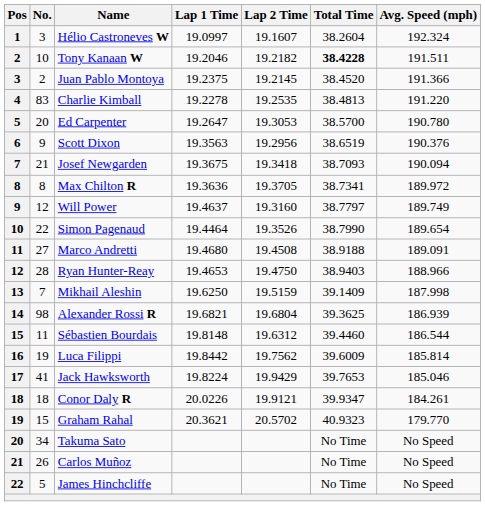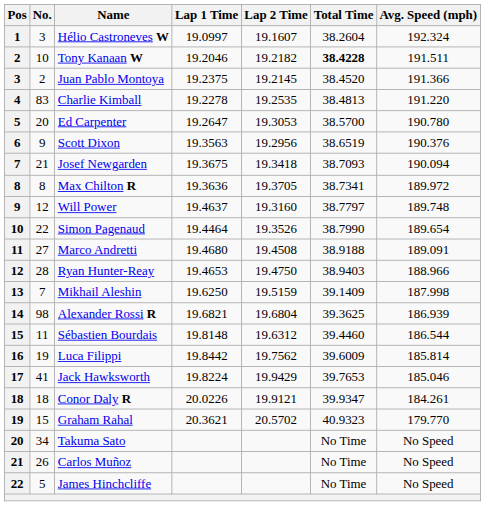 <table class="wikitable sortable" style="text-align:center; font-size: 95%;">
 <tr>
 <th>Pos</th>
 <th>No.</th>
 <th>Name</th>
 <th>Lap 1 Time</th>
 <th>Lap 2 Time</th>
 <th>Total Time</th>
 <th>Avg. Speed (mph)</th>
 </tr>
 <tr>
 <th scope=>1</th>
 <td>3</td>
 <td align="left"> <a href='#'>Hélio Castroneves</a> <strong><span>W</span></strong></td>
 <td>19.0997</td>
 <td>19.1607</td>
 <td>38.2604</td>
 <td>192.324</td>
 </tr>
 <tr>
 <th scope=>2</th>
 <td>10</td>
 <td align="left"> <a href='#'>Tony Kanaan</a> <strong><span>W</span></strong></td>
 <td>19.2046</td>
 <td>19.2182</td>
 <td><strong>38.4228</strong></td>
 <td>191.511</td>
 </tr>
 <tr>
 <th scope=>3</th>
 <td>2</td>
 <td align="left"> <a href='#'>Juan Pablo Montoya</a></td>
 <td>19.2375</td>
 <td>19.2145</td>
 <td>38.4520</td>
 <td>191.366</td>
 </tr>
 <tr>
 <th scope=>4</th>
 <td>83</td>
 <td align="left"> <a href='#'>Charlie Kimball</a></td>
 <td>19.2278</td>
 <td>19.2535</td>
 <td>38.4813</td>
 <td>191.220</td>
 </tr>
 <tr>
 <th scope=>5</th>
 <td>20</td>
 <td align="left"> <a href='#'>Ed Carpenter</a></td>
 <td>19.2647</td>
 <td>19.3053</td>
 <td>38.5700</td>
 <td>190.780</td>
 </tr>
 <tr>
 <th scope=>6</th>
 <td>9</td>
 <td align="left"> <a href='#'>Scott Dixon</a></td>
 <td>19.3563</td>
 <td>19.2956</td>
 <td>38.6519</td>
 <td>190.376</td>
 </tr>
 <tr>
 <th scope=>7</th>
 <td>21</td>
 <td align="left"> <a href='#'>Josef Newgarden</a></td>
 <td>19.3675</td>
 <td>19.3418</td>
 <td>38.7093</td>
 <td>190.094</td>
 </tr>
 <tr>
 <th scope=>8</th>
 <td>8</td>
 <td align="left"> <a href='#'>Max Chilton</a> <strong><span>R</span></strong></td>
 <td>19.3636</td>
 <td>19.3705</td>
 <td>38.7341</td>
 <td>189.972</td>
 </tr>
 <tr>
 <th scope=>9</th>
 <td>12</td>
 <td align="left"> <a href='#'>Will Power</a></td>
 <td>19.4637</td>
 <td>19.3160</td>
 <td>38.7797</td>
-<td>189.749</td>
+<td>189.748</td>
 </tr>
 <tr>
 <th scope=>10</th>
 <td>22</td>
 <td align="left"> <a href='#'>Simon Pagenaud</a></td>
 <td>19.4464</td>
 <td>19.3526</td>
 <td>38.7990</td>
 <td>189.654</td>
 </tr>
 <tr>
 <th scope=>11</th>
 <td>27</td>
 <td align="left"> <a href='#'>Marco Andretti</a></td>
 <td>19.4680</td>
 <td>19.4508</td>
 <td>38.9188</td>
 <td>189.091</td>
 </tr>
 <tr>
 <th scope=>12</th>
 <td>28</td>
 <td align="left"> <a href='#'>Ryan Hunter-Reay</a></td>
 <td>19.4653</td>
 <td>19.4750</td>
 <td>38.9403</td>
 <td>188.966</td>
 </tr>
 <tr>
 <th scope=>13</th>
 <td>7</td>
 <td align="left"> <a href='#'>Mikhail Aleshin</a></td>
 <td>19.6250</td>
 <td>19.5159</td>
 <td>39.1409</td>
 <td>187.998</td>
 </tr>
 <tr>
 <th scope=>14</th>
 <td>98</td>
 <td align="left"> <a href='#'>Alexander Rossi</a> <strong><span>R</span></strong></td>
 <td>19.6821</td>
 <td>19.6804</td>
 <td>39.3625</td>
 <td>186.939</td>
 </tr>
 <tr>
 <th scope=>15</th>
 <td>11</td>
 <td align="left"> <a href='#'>Sébastien Bourdais</a></td>
 <td>19.8148</td>
 <td>19.6312</td>
 <td>39.4460</td>
 <td>186.544</td>
 </tr>
 <tr>
 <th scope=>16</th>
 <td>19</td>
 <td align="left"> <a href='#'>Luca Filippi</a></td>
 <td>19.8442</td>
 <td>19.7562</td>
 <td>39.6009</td>
 <td>185.814</td>
 </tr>
 <tr>
 <th scope=>17</th>
 <td>41</td>
 <td align="left"> <a href='#'>Jack Hawksworth</a></td>
 <td>19.8224</td>
 <td>19.9429</td>
 <td>39.7653</td>
 <td>185.046</td>
 </tr>
 <tr>
 <th scope=>18</th>
 <td>18</td>
 <td align="left"> <a href='#'>Conor Daly</a> <strong><span>R</span></strong></td>
 <td>20.0226</td>
 <td>19.9121</td>
 <td>39.9347</td>
 <td>184.261</td>
 </tr>
 <tr>
 <th scope=>19</th>
 <td>15</td>
 <td align="left"> <a href='#'>Graham Rahal</a></td>
 <td>20.3621</td>
 <td>20.5702</td>
 <td>40.9323</td>
 <td>179.770</td>
 </tr>
 <tr>
 <th scope=>20</th>
 <td>34</td>
 <td align="left"> <a href='#'>Takuma Sato</a></td>
 <td></td>
 <td></td>
 <td>No Time</td>
 <td>No Speed</td>
 </tr>
 <tr>
 <th scope=>21</th>
 <td>26</td>
 <td align="left"> <a href='#'>Carlos Muñoz</a></td>
 <td></td>
 <td></td>
 <td>No Time</td>
 <td>No Speed</td>
 </tr>
 <tr>
 <th scope=>22</th>
 <td>5</td>
 <td align="left"> <a href='#'>James Hinchcliffe</a></td>
 <td></td>
 <td></td>
 <td>No Time</td>
 <td>No Speed</td>
 </tr>
 <tr>
 <th colspan=11></th>
 </tr>
 </table>
